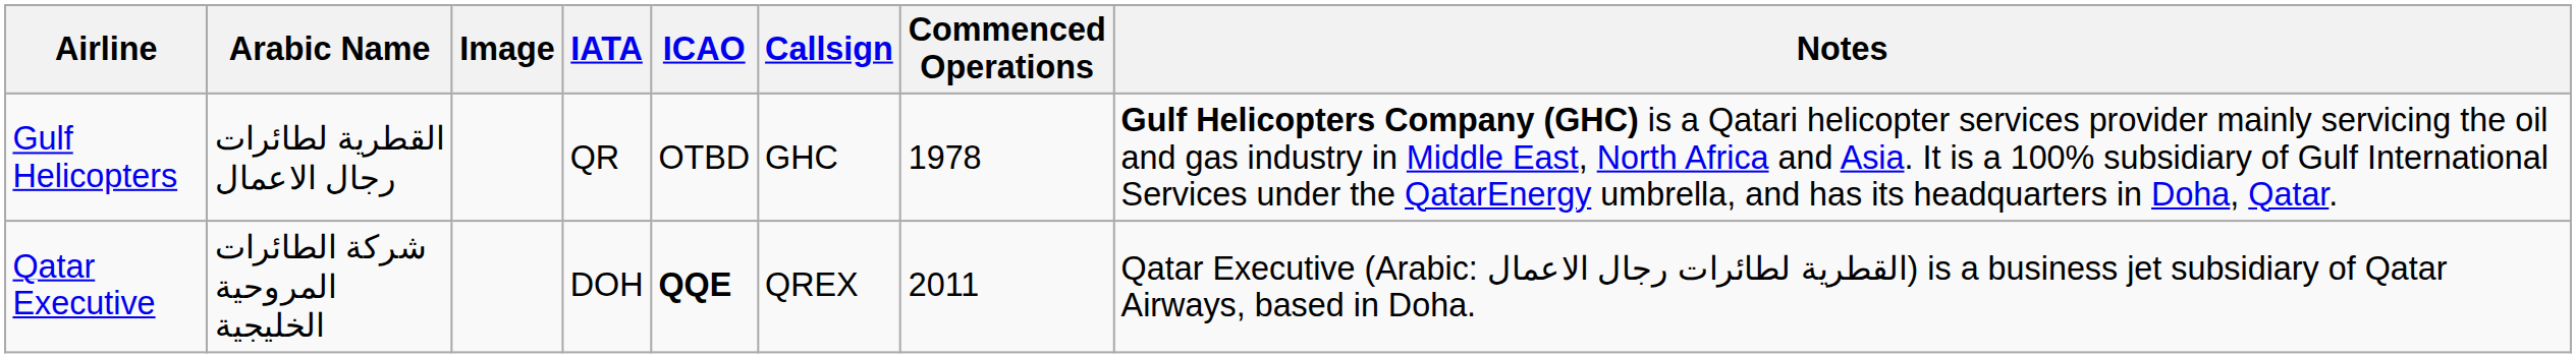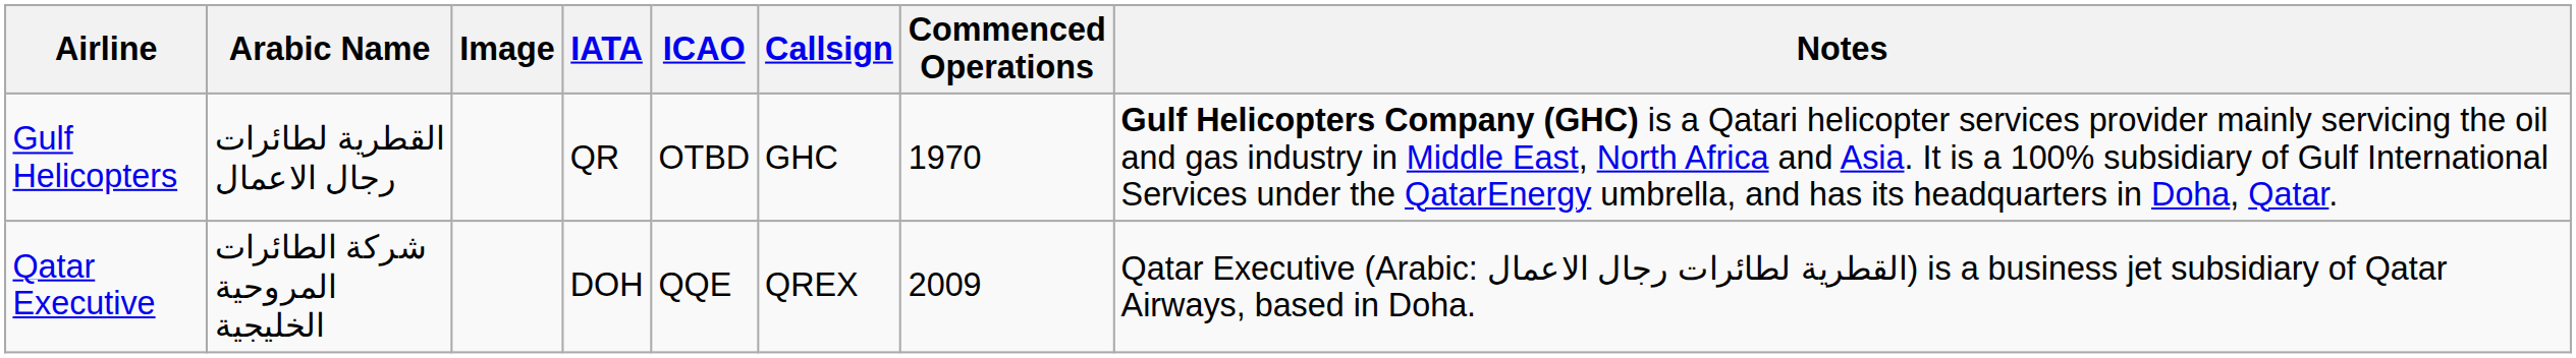 <table class="wikitable sortable mw-collapsible">
 <tr>
 <th>Airline</th>
 <th>Arabic Name</th>
 <th>Image</th>
 <th><a href='#'>IATA</a></th>
 <th><a href='#'>ICAO</a></th>
 <th><a href='#'>Callsign</a></th>
 <th>Commenced<br>Operations</th>
 <th>Notes</th>
 </tr>
 <tr>
 <td><a href='#'>Gulf Helicopters</a></td>
 <td>القطرية لطائرات رجال الاعمال</td>
 <td></td>
 <td>QR</td>
 <td>OTBD</td>
 <td>GHC</td>
-<td>1978</td>
+<td>1970</td>
 <td><strong>Gulf Helicopters Company (GHC)</strong> is a Qatari helicopter services provider mainly servicing the oil and gas industry in <a href='#'>Middle East</a>, <a href='#'>North Africa</a> and <a href='#'>Asia</a>. It is a 100% subsidiary of Gulf International Services under the <a href='#'>QatarEnergy</a> umbrella, and has its headquarters in <a href='#'>Doha</a>, <a href='#'>Qatar</a>.</td>
 </tr>
 <tr>
 <td><a href='#'>Qatar Executive</a></td>
 <td>شركة الطائرات المروحية الخليجية</td>
 <td></td>
 <td>DOH</td>
-<td><strong>QQE</strong></td>
+<td>QQE</td>
 <td>QREX</td>
-<td>2011</td>
+<td>2009</td>
 <td>Qatar Executive (Arabic: القطرية لطائرات رجال الاعمال) is a business jet subsidiary of Qatar Airways, based in Doha.</td>
 </tr>
 </table>
